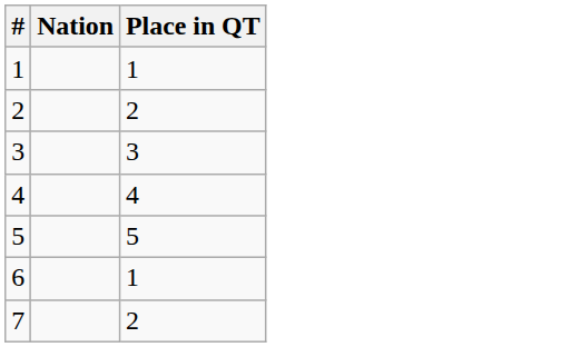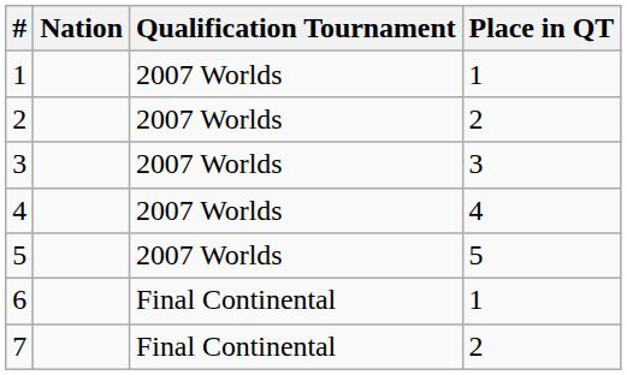 <table class="wikitable">
 <tr>
 <th>#</th>
 <th>Nation</th>
+<th>Qualification Tournament</th>
 <th>Place in QT</th>
 </tr>
 <tr>
 <td>1</td>
 <td></td>
+<td>2007 Worlds</td>
 <td>1</td>
 </tr>
 <tr>
 <td>2</td>
 <td></td>
+<td>2007 Worlds</td>
 <td>2</td>
 </tr>
 <tr>
 <td>3</td>
 <td></td>
+<td>2007 Worlds</td>
 <td>3</td>
 </tr>
 <tr>
 <td>4</td>
 <td></td>
+<td>2007 Worlds</td>
 <td>4</td>
 </tr>
 <tr>
 <td>5</td>
 <td></td>
+<td>2007 Worlds</td>
 <td>5</td>
 </tr>
 <tr>
 <td>6</td>
 <td></td>
+<td>Final Continental</td>
 <td>1</td>
 </tr>
 <tr>
 <td>7</td>
 <td></td>
+<td>Final Continental</td>
 <td>2</td>
 </tr>
 </table>
